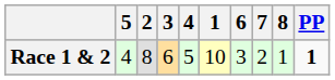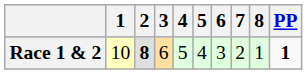 <table class="wikitable" style="font-size: 80%;">
 <tr>
 <th></th>
-<th>5</th>
+<th>1</th>
 <th>2</th>
 <th>3</th>
 <th>4</th>
-<th>1</th>
+<th>5</th>
 <th>6</th>
 <th>7</th>
 <th>8</th>
 <th><a href='#'>PP</a></th>
 </tr>
 <tr align="center">
 <th>Race 1 & 2</th>
-<td style="background:#DFFFDF;">4</td>
-<td style="background:#DFDFDF;">8</td>
+<td style="background:#FFFFBF;">10</td>
+<td style="background:#DFDFDF;"><strong>8</strong></td>
 <td style="background:#FFDF9F;">6</td>
 <td style="background:#DFFFDF;">5</td>
-<td style="background:#FFFFBF;">10</td>
+<td style="background:#DFFFDF;">4</td>
 <td style="background:#DFFFDF;">3</td>
 <td style="background:#DFFFDF;">2</td>
 <td style="background:#DFFFDF;">1</td>
 <td><strong>1</strong></td>
 </tr>
 </table>
